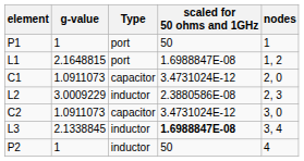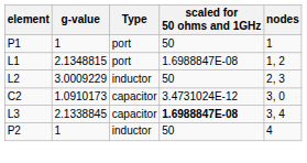 <table class="wikitable">
 <tr>
 <th>element</th>
 <th>g-value</th>
 <th>Type</th>
 <th>scaled for<br>50 ohms and 1GHz</th>
 <th>nodes</th>
 </tr>
 <tr>
 <td>P1</td>
 <td>1</td>
 <td>port</td>
 <td>50</td>
 <td>1</td>
 </tr>
 <tr>
 <td>L1</td>
-<td>2.1648815</td>
+<td>2.1348815</td>
 <td>port</td>
 <td>1.6988847E-08</td>
 <td>1, 2</td>
 </tr>
 <tr>
-<td>C1</td>
-<td>1.0911073</td>
-<td>capacitor</td>
-<td>3.4731024E-12</td>
-<td>2, 0</td>
-</tr>
-<tr>
 <td>L2</td>
 <td>3.0009229</td>
 <td>inductor</td>
-<td>2.3880586E-08</td>
+<td>50</td>
 <td>2, 3</td>
 </tr>
 <tr>
 <td>C2</td>
-<td>1.0911073</td>
+<td>1.0910173</td>
 <td>capacitor</td>
 <td>3.4731024E-12</td>
 <td>3, 0</td>
 </tr>
 <tr>
 <td>L3</td>
 <td>2.1338845</td>
-<td>inductor</td>
+<td>capacitor</td>
 <td><strong>1.6988847E-08</strong></td>
 <td>3, 4</td>
 </tr>
 <tr>
 <td>P2</td>
 <td>1</td>
 <td>inductor</td>
 <td>50</td>
 <td>4</td>
 </tr>
 </table>
